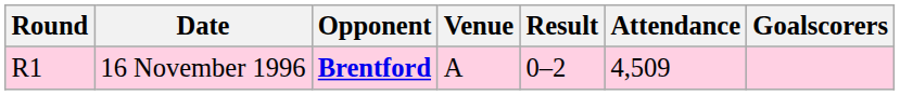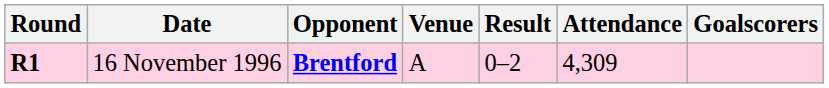 <table class="wikitable">
 <tr>
 <th>Round</th>
 <th>Date</th>
 <th>Opponent</th>
 <th>Venue</th>
 <th>Result</th>
 <th>Attendance</th>
 <th>Goalscorers</th>
 </tr>
 <tr style="background-color: #ffd0e3;">
-<td>R1</td>
+<td><strong>R1</strong></td>
 <td>16 November 1996</td>
 <td><strong><a href='#'>Brentford</a></strong></td>
 <td>A</td>
 <td>0–2</td>
-<td>4,509</td>
+<td>4,309</td>
 <td></td>
 </tr>
 </table>
